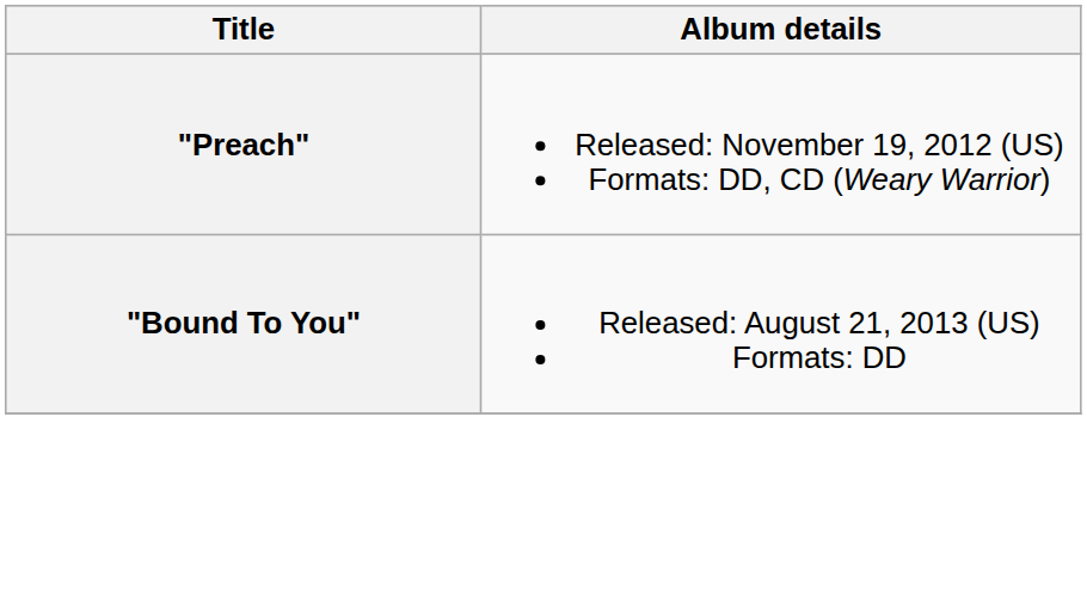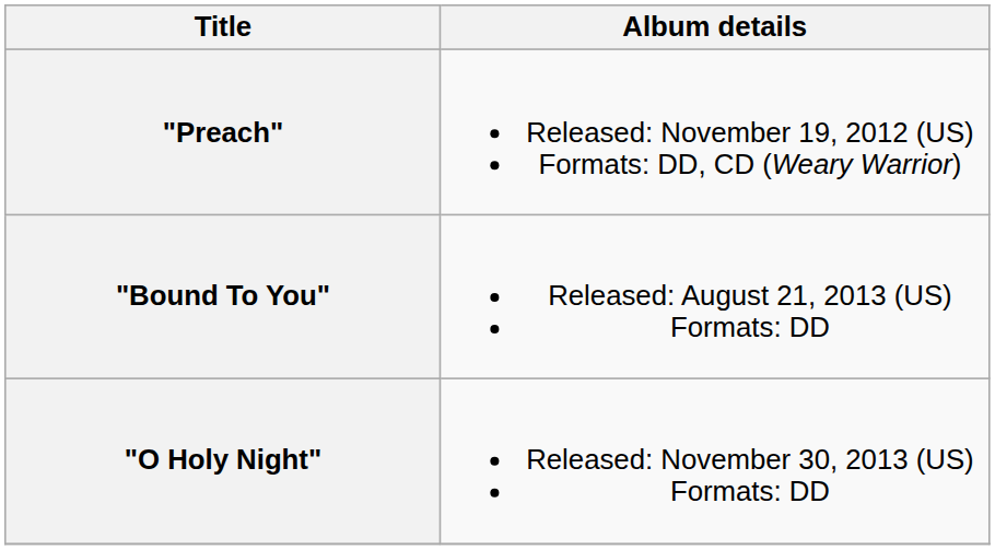 <table class="wikitable plainrowheaders" style="text-align:center;">
 <tr>
 <th scope="col" style="width:15em;">Title</th>
 <th scope="col" style="width:19em;">Album details</th>
 </tr>
 <tr>
 <th scope="row">"Preach"</th>
 <td><br><ul><li>Released: November 19, 2012 <span>(US)</span></li><li>Formats: DD, CD (<em>Weary Warrior</em>)</li></ul></td>
 </tr>
 <tr>
 <th scope="row">"Bound To You"</th>
 <td><br><ul><li>Released: August 21, 2013 <span>(US)</span></li><li>Formats: DD</li></ul></td>
 </tr>
 <tr>
+<th scope="row">"O Holy Night"</th>
+<td><br><ul><li>Released: November 30, 2013 <span>(US)</span></li><li>Formats: DD</li></ul></td>
+</tr>
+<tr>
 </tr>
 </table>
